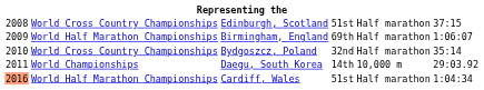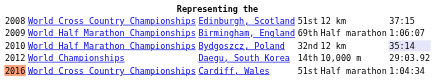 <table>
 <tr>
 <th colspan="7">Representing the </th>
 </tr>
 <tr>
 <td>2008</td>
 <td><a href='#'>World Cross Country Championships</a></td>
 <td><a href='#'>Edinburgh, Scotland</a></td>
 <td>51st</td>
-<td>Half marathon</td>
+<td>12 km</td>
 <td>37:15</td>
 </tr>
 <tr>
 <td>2009</td>
 <td><a href='#'>World Half Marathon Championships</a></td>
 <td><a href='#'>Birmingham, England</a></td>
 <td>69th</td>
 <td>Half marathon</td>
 <td>1:06:07</td>
 </tr>
 <tr>
 <td>2010</td>
-<td><a href='#'>World Cross Country Championships</a></td>
+<td><a href='#'>World Half Marathon  Championships</a></td>
 <td><a href='#'>Bydgoszcz, Poland</a></td>
 <td>32nd</td>
-<td>Half marathon</td>
-<td>35:14</td>
+<td>12 km</td>
+<td style="background: lavender;">35:14</td>
 </tr>
 <tr>
-<td>2011</td>
+<td>2012</td>
 <td><a href='#'>World Championships</a></td>
 <td><a href='#'>Daegu, South Korea</a></td>
 <td>14th</td>
 <td>10,000 m</td>
 <td>29:03.92</td>
 </tr>
 <tr>
 <td style="background: lightsalmon;">2016</td>
-<td><a href='#'>World Half Marathon  Championships</a></td>
+<td><a href='#'>World Cross Country Championships</a></td>
 <td><a href='#'>Cardiff, Wales</a></td>
 <td>51st</td>
 <td>Half marathon</td>
 <td>1:04:34</td>
 </tr>
 </table>
